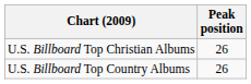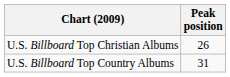 <table class="wikitable">
 <tr>
 <th>Chart (2009)</th>
 <th>Peak<br>position</th>
 </tr>
 <tr>
 <td>U.S. <em>Billboard</em> Top Christian Albums</td>
 <td align="center">26</td>
 </tr>
 <tr>
 <td>U.S. <em>Billboard</em> Top Country Albums</td>
-<td align="center">26</td>
+<td align="center">31</td>
 </tr>
 </table>
